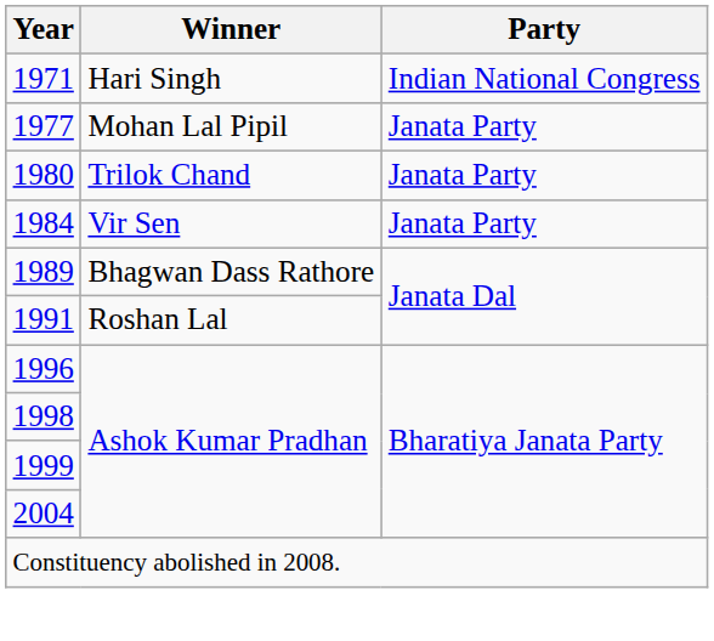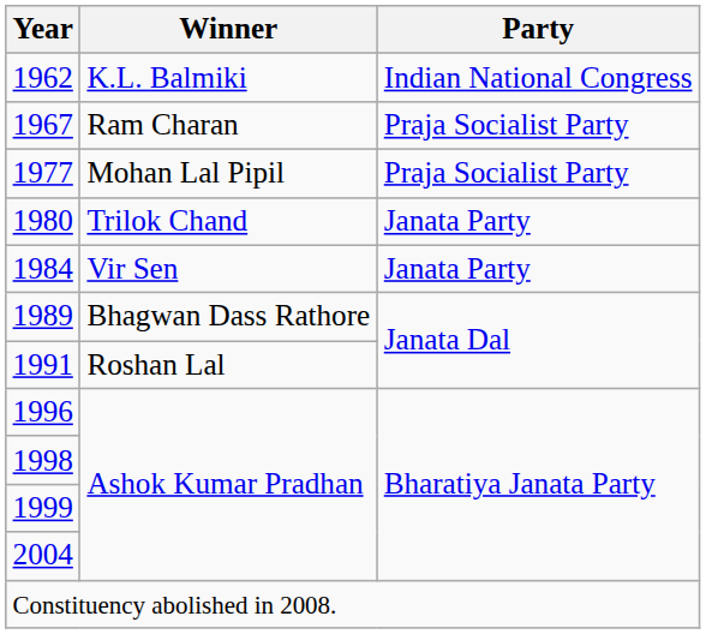 <table class="wikitable sortable">
 <tr>
 <th>Year</th>
 <th>Winner</th>
 <th>Party</th>
 </tr>
 <tr>
-<td><a href='#'>1971</a></td>
-<td>Hari Singh</td>
+<td><a href='#'>1962</a></td>
+<td><a href='#'>K.L. Balmiki</a></td>
 <td><a href='#'>Indian National Congress</a></td>
+</tr>
+<tr>
+<td><a href='#'>1967</a></td>
+<td>Ram Charan</td>
+<td><a href='#'>Praja Socialist Party</a></td>
 </tr>
 <tr>
 <td><a href='#'>1977</a></td>
 <td>Mohan Lal Pipil</td>
-<td><a href='#'>Janata Party</a></td>
+<td><a href='#'>Praja Socialist Party</a></td>
 </tr>
 <tr>
 <td><a href='#'>1980</a></td>
 <td><a href='#'>Trilok Chand</a></td>
 <td><a href='#'>Janata Party</a></td>
 </tr>
 <tr>
 <td><a href='#'>1984</a></td>
 <td><a href='#'>Vir Sen</a></td>
 <td><a href='#'>Janata Party</a></td>
 </tr>
 <tr>
 <td><a href='#'>1989</a></td>
 <td>Bhagwan Dass Rathore</td>
 <td rowspan=2><a href='#'>Janata Dal</a></td>
 </tr>
 <tr>
 <td><a href='#'>1991</a></td>
 <td>Roshan Lal</td>
 </tr>
 <tr>
 <td><a href='#'>1996</a></td>
 <td rowspan=4><a href='#'>Ashok Kumar Pradhan</a></td>
 <td rowspan=4><a href='#'>Bharatiya Janata Party</a></td>
 </tr>
 <tr>
 <td><a href='#'>1998</a></td>
 </tr>
 <tr>
 <td><a href='#'>1999</a></td>
 </tr>
 <tr>
 <td><a href='#'>2004</a></td>
 </tr>
 <tr>
 <td colspan="3"><small>Constituency abolished in 2008.</small></td>
 </tr>
 </table>
